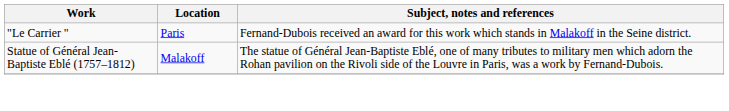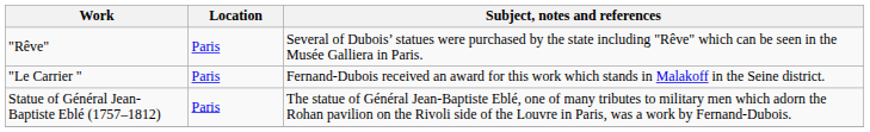 <table class="wikitable sortable">
 <tr>
 <th style="width:200px">Work</th>
 <th style="width:100px">Location</th>
 <th style="width:650px" class="unsortable">Subject, notes and references</th>
+</tr>
+<tr>
+<td>"Rêve"</td>
+<td><a href='#'>Paris</a></td>
+<td>Several of Dubois’ statues were purchased by the state including "Rêve" which can be seen in the Musée Galliera in Paris.</td>
 </tr>
 <tr>
 <td>"Le Carrier "</td>
 <td><a href='#'>Paris</a></td>
 <td>Fernand-Dubois received an award for this work which stands in <a href='#'>Malakoff</a> in the Seine district.</td>
 </tr>
 <tr>
 <td>Statue of Général Jean-Baptiste Eblé (1757–1812)</td>
-<td><a href='#'>Malakoff</a></td>
+<td><a href='#'>Paris</a></td>
 <td>The statue of Général Jean-Baptiste Eblé, one of many tributes to military men which adorn the Rohan pavilion on the Rivoli side of the Louvre in Paris, was a work by Fernand-Dubois.</td>
 </tr>
 <tr>
 </tr>
 </table>
